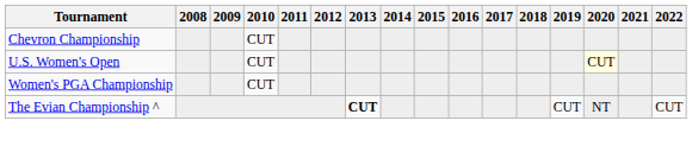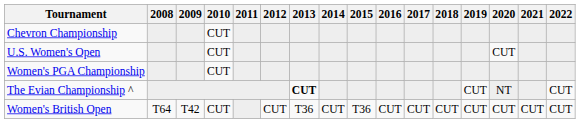 <table class="wikitable" style="font-size:95%;text-align:center;">
 <tr>
 <th>Tournament</th>
 <th>2008</th>
 <th>2009</th>
 <th>2010</th>
 <th>2011</th>
 <th>2012</th>
 <th>2013</th>
 <th>2014</th>
 <th>2015</th>
 <th>2016</th>
 <th>2017</th>
 <th>2018</th>
 <th>2019</th>
 <th>2020</th>
 <th>2021</th>
 <th>2022</th>
 </tr>
 <tr>
 <td align=left><a href='#'>Chevron Championship</a></td>
 <td style="background:#eeeeee;"></td>
 <td style="background:#eeeeee;"></td>
 <td>CUT</td>
 <td style="background:#eeeeee;"></td>
 <td style="background:#eeeeee;"></td>
 <td style="background:#eeeeee;"></td>
 <td style="background:#eeeeee;"></td>
 <td style="background:#eeeeee;"></td>
 <td style="background:#eeeeee;"></td>
 <td style="background:#eeeeee;"></td>
 <td style="background:#eeeeee;"></td>
 <td style="background:#eeeeee;"></td>
 <td style="background:#eeeeee;"></td>
 <td style="background:#eeeeee;"></td>
 <td style="background:#eeeeee;"></td>
 </tr>
 <tr>
 <td align=left><a href='#'>U.S. Women's Open</a></td>
 <td style="background:#eeeeee;"></td>
 <td style="background:#eeeeee;"></td>
 <td>CUT</td>
 <td style="background:#eeeeee;"></td>
 <td style="background:#eeeeee;"></td>
 <td style="background:#eeeeee;"></td>
 <td style="background:#eeeeee;"></td>
 <td style="background:#eeeeee;"></td>
 <td style="background:#eeeeee;"></td>
 <td style="background:#eeeeee;"></td>
 <td style="background:#eeeeee;"></td>
 <td style="background:#eeeeee;"></td>
-<td style="background: lightyellow;">CUT</td>
+<td>CUT</td>
 <td style="background:#eeeeee;"></td>
 <td style="background:#eeeeee;"></td>
 </tr>
 <tr>
 <td align=left><a href='#'>Women's PGA Championship</a></td>
 <td style="background:#eeeeee;"></td>
 <td style="background:#eeeeee;"></td>
 <td>CUT</td>
 <td style="background:#eeeeee;"></td>
 <td style="background:#eeeeee;"></td>
 <td style="background:#eeeeee;"></td>
 <td style="background:#eeeeee;"></td>
 <td style="background:#eeeeee;"></td>
 <td style="background:#eeeeee;"></td>
 <td style="background:#eeeeee;"></td>
 <td style="background:#eeeeee;"></td>
 <td style="background:#eeeeee;"></td>
 <td style="background:#eeeeee;"></td>
 <td style="background:#eeeeee;"></td>
 <td style="background:#eeeeee;"></td>
 </tr>
 <tr>
 <td align=left><a href='#'>The Evian Championship</a> ^</td>
 <td style="background:#eeeeee;" colspan=5></td>
 <td><strong>CUT</strong></td>
 <td style="background:#eeeeee;"></td>
 <td style="background:#eeeeee;"></td>
 <td style="background:#eeeeee;"></td>
 <td style="background:#eeeeee;"></td>
 <td style="background:#eeeeee;"></td>
 <td>CUT</td>
 <td style="background:#eeeeee;">NT</td>
 <td style="background:#eeeeee;"></td>
 <td>CUT</td>
 </tr>
+<tr>
+<td align=left><a href='#'>Women's British Open</a></td>
+<td>T64</td>
+<td>T42</td>
+<td>CUT</td>
+<td style="background:#eeeeee;"></td>
+<td>CUT</td>
+<td>T36</td>
+<td>CUT</td>
+<td>T36</td>
+<td>CUT</td>
+<td>CUT</td>
+<td>CUT</td>
+<td>CUT</td>
+<td>CUT</td>
+<td>CUT</td>
+<td>CUT</td>
+</tr>
 </table>
